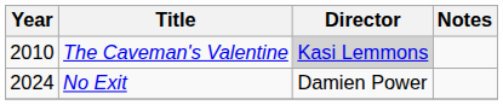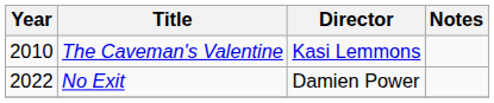 <table class=wikitable>
 <tr>
 <th>Year</th>
 <th>Title</th>
 <th>Director</th>
 <th>Notes</th>
 </tr>
 <tr>
 <td>2010</td>
 <td><em><a href='#'>The Caveman's Valentine</a></em></td>
-<td style="background: lightgrey;"><a href='#'>Kasi Lemmons</a></td>
+<td><a href='#'>Kasi Lemmons</a></td>
 <td></td>
 </tr>
 <tr>
-<td>2024</td>
+<td>2022</td>
 <td><em><a href='#'>No Exit</a></em></td>
 <td>Damien Power</td>
 <td></td>
 </tr>
 <tr>
 </tr>
 </table>
